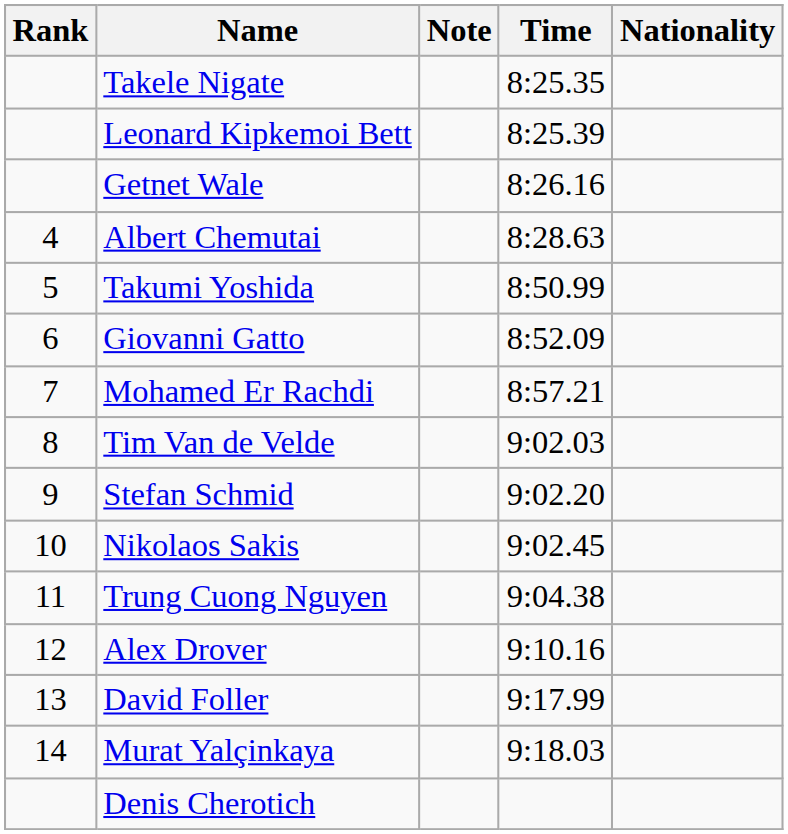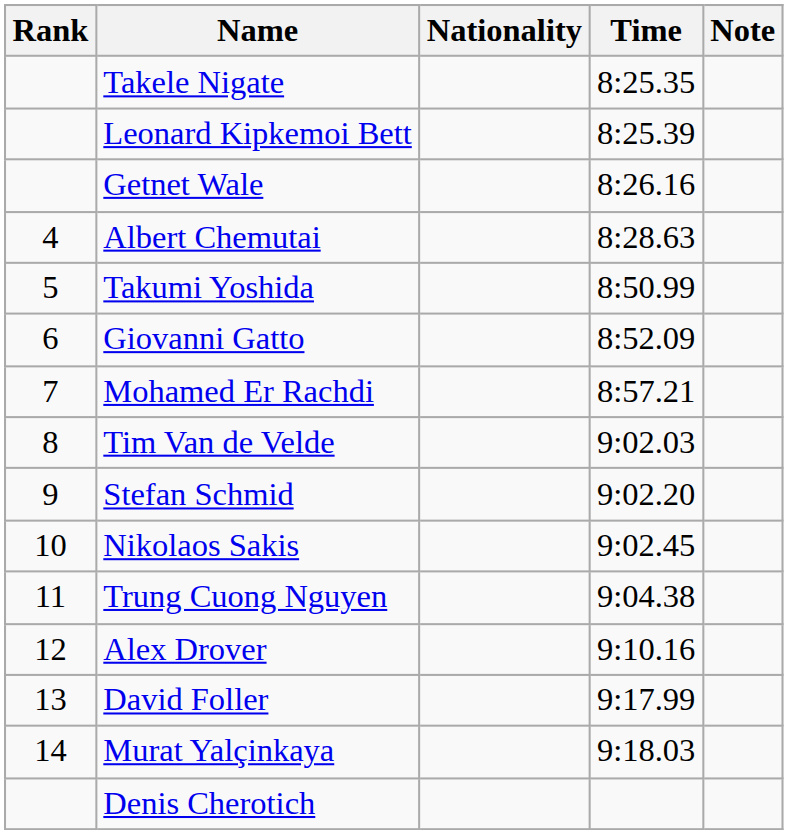 <table class="wikitable sortable" style="text-align:center">
 <tr>
 <th>Rank</th>
 <th>Name</th>
+<th>Nationality</th>
+<th>Time</th>
 <th>Note</th>
-<th>Time</th>
-<th>Nationality</th>
 </tr>
 <tr>
 <td></td>
 <td align=left><a href='#'>Takele Nigate</a></td>
+<td align=left></td>
+<td>8:25.35</td>
 <td></td>
-<td>8:25.35</td>
-<td align=left></td>
 </tr>
 <tr>
 <td></td>
 <td align=left><a href='#'>Leonard Kipkemoi Bett</a></td>
+<td align=left></td>
+<td>8:25.39</td>
 <td></td>
-<td>8:25.39</td>
-<td align=left></td>
 </tr>
 <tr>
 <td></td>
 <td align=left><a href='#'>Getnet Wale</a></td>
+<td align=left></td>
+<td>8:26.16</td>
 <td></td>
-<td>8:26.16</td>
-<td align=left></td>
 </tr>
 <tr>
 <td>4</td>
 <td align=left><a href='#'>Albert Chemutai</a></td>
+<td align=left></td>
+<td>8:28.63</td>
 <td></td>
-<td>8:28.63</td>
-<td align=left></td>
 </tr>
 <tr>
 <td>5</td>
 <td align=left><a href='#'>Takumi Yoshida</a></td>
+<td align=left></td>
+<td>8:50.99</td>
 <td></td>
-<td>8:50.99</td>
-<td align=left></td>
 </tr>
 <tr>
 <td>6</td>
 <td align=left><a href='#'>Giovanni Gatto</a></td>
+<td align=left></td>
+<td>8:52.09</td>
 <td></td>
-<td>8:52.09</td>
-<td align=left></td>
 </tr>
 <tr>
 <td>7</td>
 <td align=left><a href='#'>Mohamed Er Rachdi</a></td>
+<td align=left></td>
+<td>8:57.21</td>
 <td></td>
-<td>8:57.21</td>
-<td align=left></td>
 </tr>
 <tr>
 <td>8</td>
 <td align=left><a href='#'>Tim Van de Velde</a></td>
+<td align=left></td>
+<td>9:02.03</td>
 <td></td>
-<td>9:02.03</td>
-<td align=left></td>
 </tr>
 <tr>
 <td>9</td>
 <td align=left><a href='#'>Stefan Schmid</a></td>
+<td align=left></td>
+<td>9:02.20</td>
 <td></td>
-<td>9:02.20</td>
-<td align=left></td>
 </tr>
 <tr>
 <td>10</td>
 <td align=left><a href='#'>Nikolaos Sakis</a></td>
+<td align=left></td>
+<td>9:02.45</td>
 <td></td>
-<td>9:02.45</td>
-<td align=left></td>
 </tr>
 <tr>
 <td>11</td>
 <td align=left><a href='#'>Trung Cuong Nguyen</a></td>
+<td align=left></td>
+<td>9:04.38</td>
 <td></td>
-<td>9:04.38</td>
-<td align=left></td>
 </tr>
 <tr>
 <td>12</td>
 <td align=left><a href='#'>Alex Drover</a></td>
+<td align=left></td>
+<td>9:10.16</td>
 <td></td>
-<td>9:10.16</td>
-<td align=left></td>
 </tr>
 <tr>
 <td>13</td>
 <td align=left><a href='#'>David Foller</a></td>
+<td align=left></td>
+<td>9:17.99</td>
 <td></td>
-<td>9:17.99</td>
-<td align=left></td>
 </tr>
 <tr>
 <td>14</td>
 <td align=left><a href='#'>Murat Yalçinkaya</a></td>
+<td align=left></td>
+<td>9:18.03</td>
 <td></td>
-<td>9:18.03</td>
-<td align=left></td>
 </tr>
 <tr>
 <td></td>
 <td align=left><a href='#'>Denis Cherotich</a></td>
+<td align=left></td>
 <td></td>
 <td></td>
-<td align=left></td>
 </tr>
 </table>
